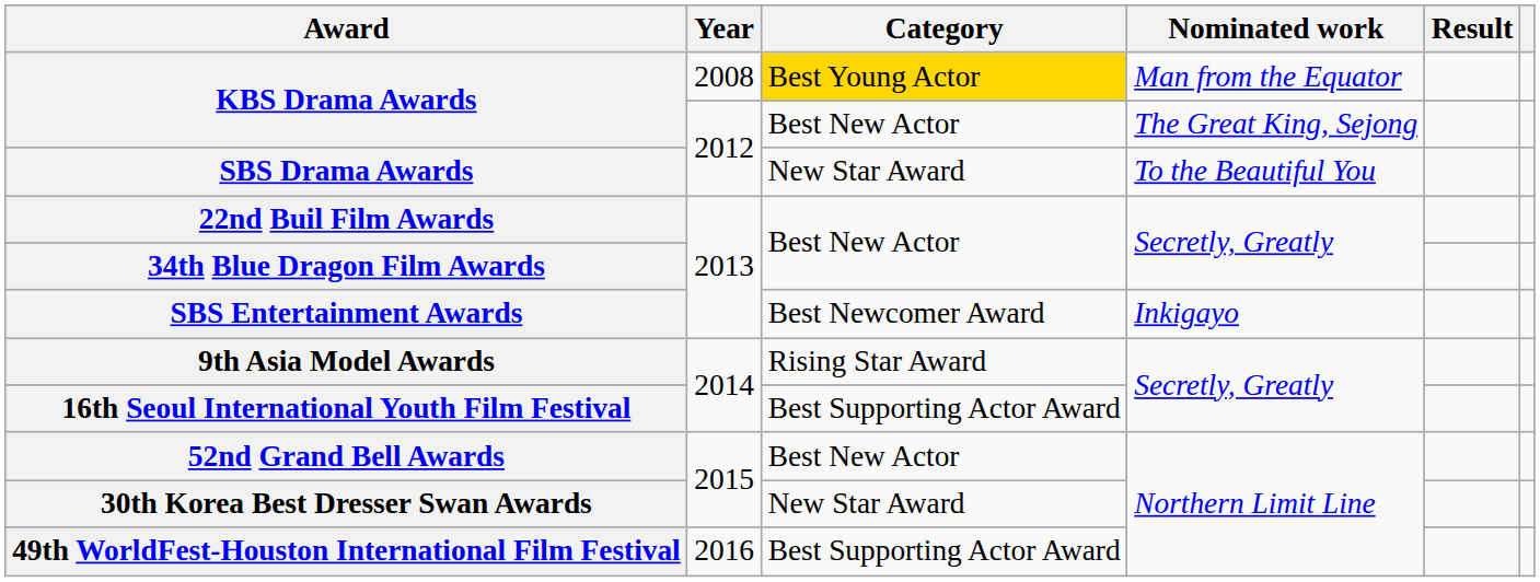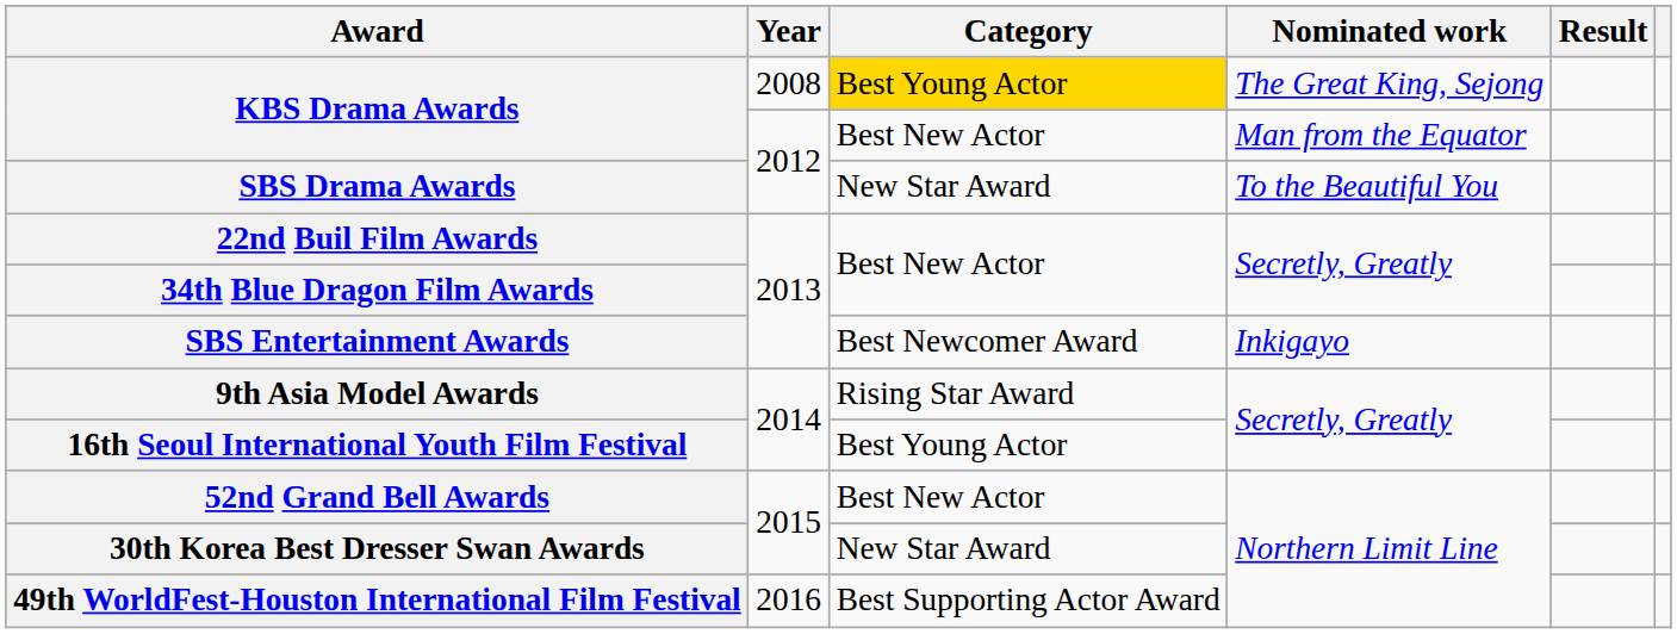 <table class="wikitable plainrowheaders sortable">
 <tr>
 <th scope="col">Award</th>
 <th scope="col" width=10>Year</th>
 <th scope="col">Category</th>
 <th scope="col">Nominated work</th>
 <th scope="col">Result</th>
 <th scope="col" class="unsortable"></th>
 </tr>
 <tr>
 <th scope="row" rowspan="2"><a href='#'>KBS Drama Awards</a></th>
 <td>2008</td>
 <td style="background: gold;">Best Young Actor</td>
-<td><em><a href='#'>Man from the Equator</a></em></td>
+<td><em><a href='#'>The Great King, Sejong</a></em></td>
 <td></td>
 <td style="text-align:center"></td>
 </tr>
 <tr>
 <td rowspan="2">2012</td>
 <td>Best New Actor</td>
-<td><em><a href='#'>The Great King, Sejong</a></em></td>
+<td><em><a href='#'>Man from the Equator</a></em></td>
 <td></td>
 <td></td>
 </tr>
 <tr>
 <th scope="row"><a href='#'>SBS Drama Awards</a></th>
 <td>New Star Award</td>
 <td><em><a href='#'>To the Beautiful You</a></em></td>
 <td></td>
 <td style="text-align:center"></td>
 </tr>
 <tr>
 <th scope="row"><a href='#'>22nd</a> <a href='#'>Buil Film Awards</a></th>
 <td rowspan="3">2013</td>
 <td rowspan="2">Best New Actor</td>
 <td rowspan="2"><em><a href='#'>Secretly, Greatly</a></em></td>
 <td></td>
 <td></td>
 </tr>
 <tr>
 <th scope="row"><a href='#'>34th</a> <a href='#'>Blue Dragon Film Awards</a></th>
 <td></td>
 <td></td>
 </tr>
 <tr>
 <th scope="row"><a href='#'>SBS Entertainment Awards</a></th>
 <td>Best Newcomer Award</td>
 <td><em><a href='#'>Inkigayo</a></em></td>
 <td></td>
 <td></td>
 </tr>
 <tr>
 <th scope="row">9th Asia Model Awards</th>
 <td rowspan="2">2014</td>
 <td>Rising Star Award</td>
 <td rowspan="2"><em><a href='#'>Secretly, Greatly</a></em></td>
 <td></td>
 <td style="text-align:center"></td>
 </tr>
 <tr>
 <th scope="row">16th <a href='#'>Seoul International Youth Film Festival</a></th>
-<td>Best Supporting Actor Award</td>
+<td>Best Young Actor</td>
 <td></td>
 <td></td>
 </tr>
 <tr>
 <th scope="row"><a href='#'>52nd</a> <a href='#'>Grand Bell Awards</a></th>
 <td rowspan="2">2015</td>
 <td>Best New Actor</td>
 <td rowspan="3"><em><a href='#'>Northern Limit Line</a></em></td>
 <td></td>
 <td></td>
 </tr>
 <tr>
 <th scope="row">30th Korea Best Dresser Swan Awards</th>
 <td>New Star Award</td>
 <td></td>
 <td style="text-align:center"></td>
 </tr>
 <tr>
 <th scope="row">49th <a href='#'>WorldFest-Houston International Film Festival</a></th>
 <td>2016</td>
 <td>Best Supporting Actor Award</td>
 <td></td>
 <td style="text-align:center"></td>
 </tr>
 </table>
